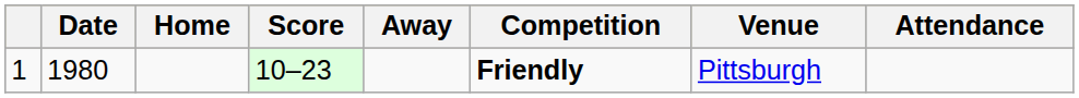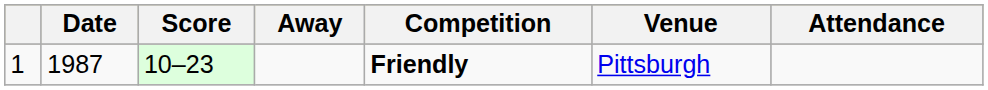 <table class="wikitable" width=100%>
 <tr bgcolor=#bdb76b>
 <th></th>
 <th>Date</th>
-<th>Home</th>
 <th>Score</th>
 <th>Away</th>
 <th>Competition</th>
 <th>Venue</th>
 <th>Attendance</th>
 </tr>
 <tr>
 <td>1</td>
-<td>1980</td>
-<td></td>
+<td>1987</td>
 <td bgcolor=#DDFFDD>10–23</td>
 <td><strong></strong></td>
 <td><strong>Friendly</strong></td>
 <td> <a href='#'>Pittsburgh</a></td>
 <td></td>
 </tr>
 </table>
